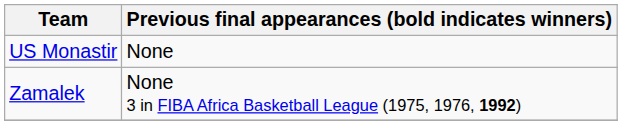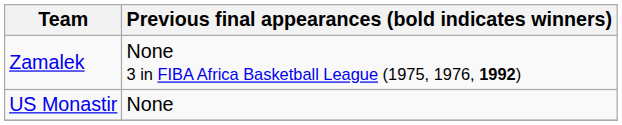 <table class="wikitable">
 <tr>
 <th>Team</th>
 <th>Previous final appearances (bold indicates winners)</th>
 </tr>
 <tr>
+<td> <a href='#'>Zamalek</a></td>
+<td>None<br><small>3 in <a href='#'>FIBA Africa Basketball League</a> (1975, 1976, <strong>1992</strong>)</small></td>
+</tr>
+<tr>
 <td> <a href='#'>US Monastir</a></td>
 <td>None</td>
 </tr>
 <tr>
-<td> <a href='#'>Zamalek</a></td>
-<td>None<br><small>3 in <a href='#'>FIBA Africa Basketball League</a> (1975, 1976, <strong>1992</strong>)</small></td>
-</tr>
-<tr>
 </tr>
 </table>
